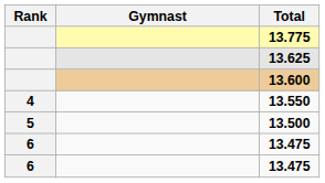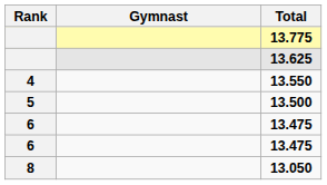 <table class="wikitable sortable" style="text-align:center; font-size:95%">
 <tr>
 <th scope="col" style="width:50px;">Rank</th>
 <th scope="col" style="width:220px;">Gymnast</th>
 <th scope="col" style="width:60px;">Total</th>
 </tr>
 <tr style="background:#fffcaf;">
 <th scope=row style="text-align:center"></th>
 <td style="text-align:left;"></td>
 <td><strong>13.775</strong></td>
 </tr>
 <tr style="background:#e5e5e5;">
 <th scope=row style="text-align:center"></th>
 <td style="text-align:left;"></td>
 <td><strong>13.625</strong></td>
-</tr>
-<tr style="background:#ec9;">
-<th scope=row style="text-align:center"></th>
-<td style="text-align:left;"></td>
-<td><strong>13.600</strong></td>
 </tr>
 <tr>
 <th scope=row style="text-align:center">4</th>
 <td style="text-align:left;"></td>
 <td><strong>13.550</strong></td>
 </tr>
 <tr>
 <th scope=row style="text-align:center">5</th>
 <td style="text-align:left;"></td>
 <td><strong>13.500</strong></td>
 </tr>
 <tr>
 <th scope=row style="text-align:center">6</th>
 <td style="text-align:left;"></td>
 <td><strong>13.475</strong></td>
 </tr>
 <tr>
 <th scope=row style="text-align:center">6</th>
 <td style="text-align:left;"></td>
 <td><strong>13.475</strong></td>
 </tr>
+<tr>
+<th scope=row style="text-align:center">8</th>
+<td style="text-align:left;"></td>
+<td><strong>13.050</strong></td>
+</tr>
 </table>
